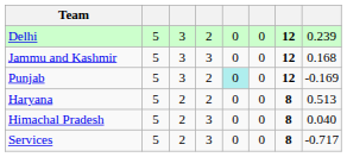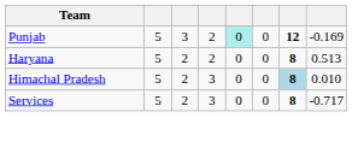 <table class="wikitable" style="text-align:center">
 <tr>
 <th style="width:160px">Team</th>
 <th style="width:25px"></th>
 <th style="width:25px"></th>
 <th style="width:25px"></th>
 <th style="width:25px"></th>
 <th style="width:25px"></th>
 <th style="width:25px"></th>
 <th style="width:25px"></th>
-</tr>
-<tr style="background:#cfc;">
-<td style="text-align:left"><a href='#'>Delhi</a></td>
-<td>5</td>
-<td>3</td>
-<td>2</td>
-<td>0</td>
-<td>0</td>
-<td><strong>12</strong></td>
-<td>0.239</td>
-</tr>
-<tr>
-<td style="text-align:left"><a href='#'>Jammu and Kashmir</a></td>
-<td>5</td>
-<td>3</td>
-<td>3</td>
-<td>0</td>
-<td>0</td>
-<td><strong>12</strong></td>
-<td>0.168</td>
 </tr>
 <tr>
 <td style="text-align:left"><a href='#'>Punjab</a></td>
 <td>5</td>
 <td>3</td>
 <td>2</td>
 <td style="background: paleturquoise;">0</td>
 <td>0</td>
 <td><strong>12</strong></td>
 <td>-0.169</td>
 </tr>
 <tr>
 <td style="text-align:left"><a href='#'>Haryana</a></td>
 <td>5</td>
 <td>2</td>
 <td>2</td>
 <td>0</td>
 <td>0</td>
 <td><strong>8</strong></td>
 <td>0.513</td>
 </tr>
 <tr>
 <td style="text-align:left"><a href='#'>Himachal Pradesh</a></td>
 <td>5</td>
 <td>2</td>
 <td>3</td>
 <td>0</td>
 <td>0</td>
-<td><strong>8</strong></td>
-<td>0.040</td>
+<td style="background: lightblue;"><strong>8</strong></td>
+<td>0.010</td>
 </tr>
 <tr>
 <td style="text-align:left"><a href='#'>Services</a></td>
 <td>5</td>
 <td>2</td>
 <td>3</td>
 <td>0</td>
 <td>0</td>
 <td><strong>8</strong></td>
 <td>-0.717</td>
 </tr>
 </table>
